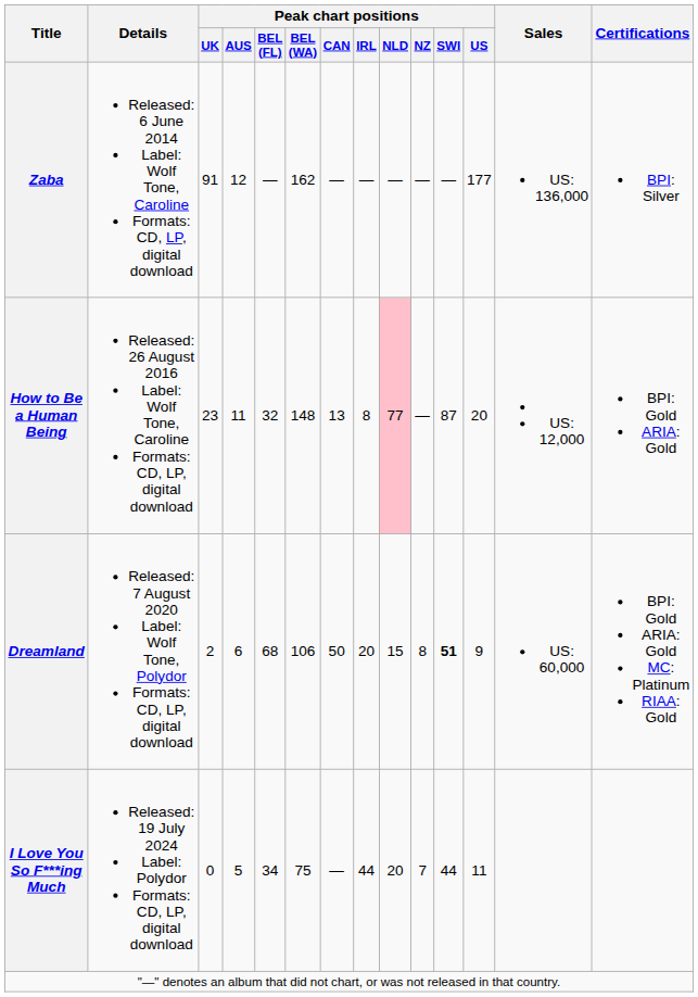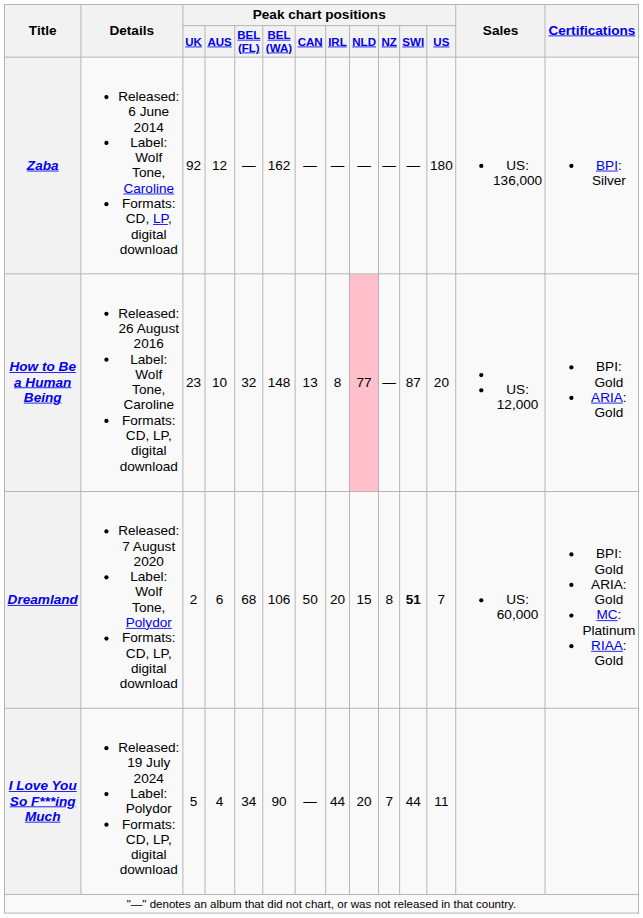 <table class="wikitable plainrowheaders" style="text-align:center;">
 <tr>
 <th scope="col" rowspan="2" style="width:14em;">Title</th>
 <th scope="col" rowspan="2" style="width:19em;">Details</th>
 <th scope="col" colspan="10">Peak chart positions</th>
 <th scope="col" rowspan="2" style="width:10em;">Sales</th>
 <th scope="col" rowspan="2" style="width:10em;"><a href='#'>Certifications</a></th>
 </tr>
 <tr>
 <th scope="col" style="width:3em;font-size:85%;"><a href='#'>UK</a><br></th>
 <th scope="col" style="width:3em;font-size:85%;"><a href='#'>AUS</a><br></th>
 <th scope="col" style="width:3em;font-size:85%;"><a href='#'>BEL<br>(FL)</a><br></th>
 <th scope="col" style="width:3em;font-size:85%;"><a href='#'>BEL<br>(WA)</a><br></th>
 <th scope="col" style="width:3em;font-size:85%;"><a href='#'>CAN</a><br></th>
 <th scope="col" style="width:3em;font-size:85%;"><a href='#'>IRL</a><br></th>
 <th scope="col" style="width:3em;font-size:85%;"><a href='#'>NLD</a><br></th>
 <th scope="col" style="width:3em;font-size:85%;"><a href='#'>NZ</a><br></th>
 <th scope="col" style="width:3em;font-size:85%;"><a href='#'>SWI</a><br></th>
 <th scope="col" style="width:3em;font-size:85%;"><a href='#'>US</a><br></th>
 </tr>
 <tr>
 <th scope="row"><em><a href='#'>Zaba</a></em></th>
 <td><br><ul><li>Released: 6 June 2014</li><li>Label: Wolf Tone, <a href='#'>Caroline</a></li><li>Formats: CD, <a href='#'>LP</a>, digital download</li></ul></td>
-<td>91</td>
+<td>92</td>
 <td>12</td>
 <td>—</td>
 <td>162</td>
 <td>—</td>
 <td>—</td>
 <td>—</td>
 <td>—</td>
 <td>—</td>
-<td>177</td>
+<td>180</td>
 <td><br><ul><li>US: 136,000</li></ul></td>
 <td><br><ul><li><a href='#'>BPI</a>: Silver</li></ul></td>
 </tr>
 <tr>
 <th scope="row"><em><a href='#'>How to Be a Human Being</a></em></th>
 <td><br><ul><li>Released: 26 August 2016</li><li>Label: Wolf Tone, Caroline</li><li>Formats: CD, LP, digital download</li></ul></td>
 <td>23</td>
-<td>11</td>
+<td>10</td>
 <td>32</td>
 <td>148</td>
 <td>13</td>
 <td>8</td>
 <td style="background: pink;">77</td>
 <td>—</td>
 <td>87</td>
 <td>20</td>
 <td><br><ul><li></li><li>US: 12,000</li></ul></td>
 <td><br><ul><li>BPI: Gold</li><li><a href='#'>ARIA</a>: Gold</li></ul></td>
 </tr>
 <tr>
 <th scope="row"><em><a href='#'>Dreamland</a></em></th>
 <td><br><ul><li>Released: 7 August 2020</li><li>Label: Wolf Tone, <a href='#'>Polydor</a></li><li>Formats: CD, LP, digital download</li></ul></td>
 <td>2</td>
 <td>6</td>
 <td>68</td>
 <td>106</td>
 <td>50</td>
 <td>20</td>
 <td>15</td>
 <td>8</td>
 <td><strong>51</strong></td>
-<td>9</td>
+<td>7</td>
 <td><br><ul><li>US: 60,000</li></ul></td>
 <td><br><ul><li>BPI: Gold</li><li>ARIA: Gold</li><li><a href='#'>MC</a>: Platinum</li><li><a href='#'>RIAA</a>: Gold</li></ul></td>
 </tr>
 <tr>
 <th scope="row"><em><a href='#'>I Love You So F***ing Much</a></em></th>
 <td><br><ul><li>Released: 19 July 2024</li><li>Label: Polydor</li><li>Formats: CD, LP, digital download</li></ul></td>
-<td>0</td>
 <td>5</td>
+<td>4</td>
 <td>34</td>
-<td>75</td>
+<td>90</td>
 <td>—</td>
 <td>44</td>
 <td>20</td>
 <td>7</td>
 <td>44</td>
 <td>11</td>
 <td></td>
 <td></td>
 </tr>
 <tr>
 <td colspan="16" style="font-size:85%;">"—" denotes an album that did not chart, or was not released in that country.</td>
 </tr>
 </table>
